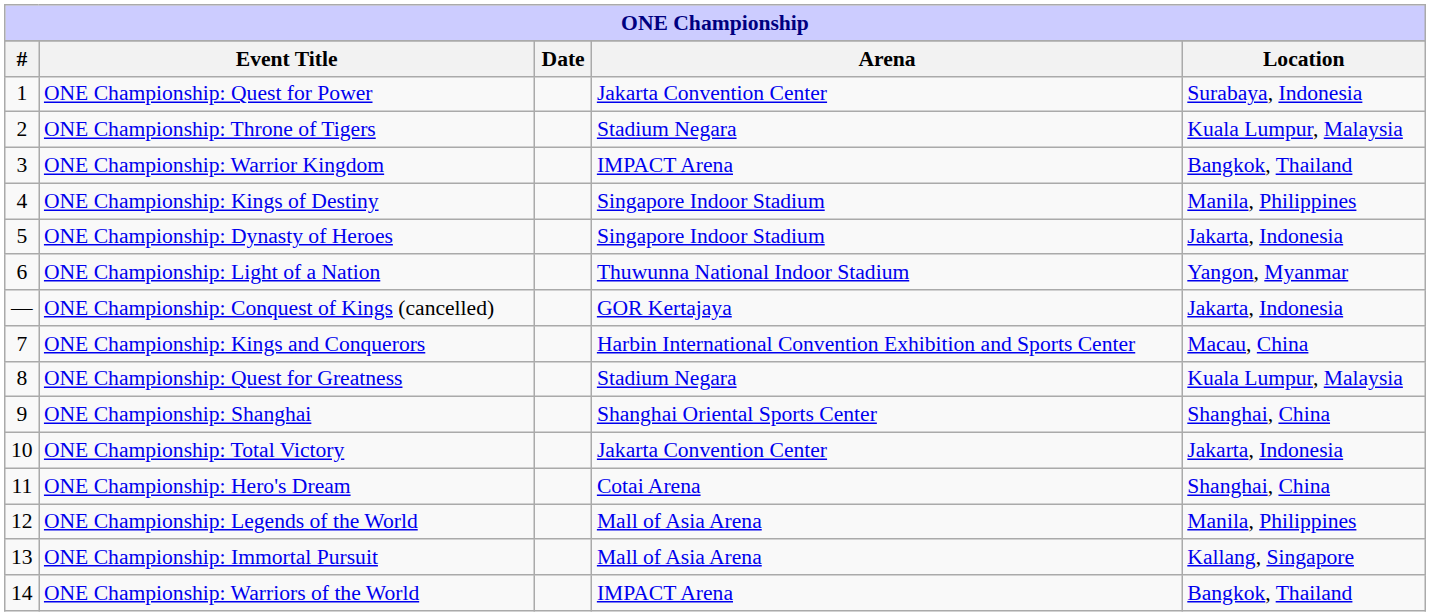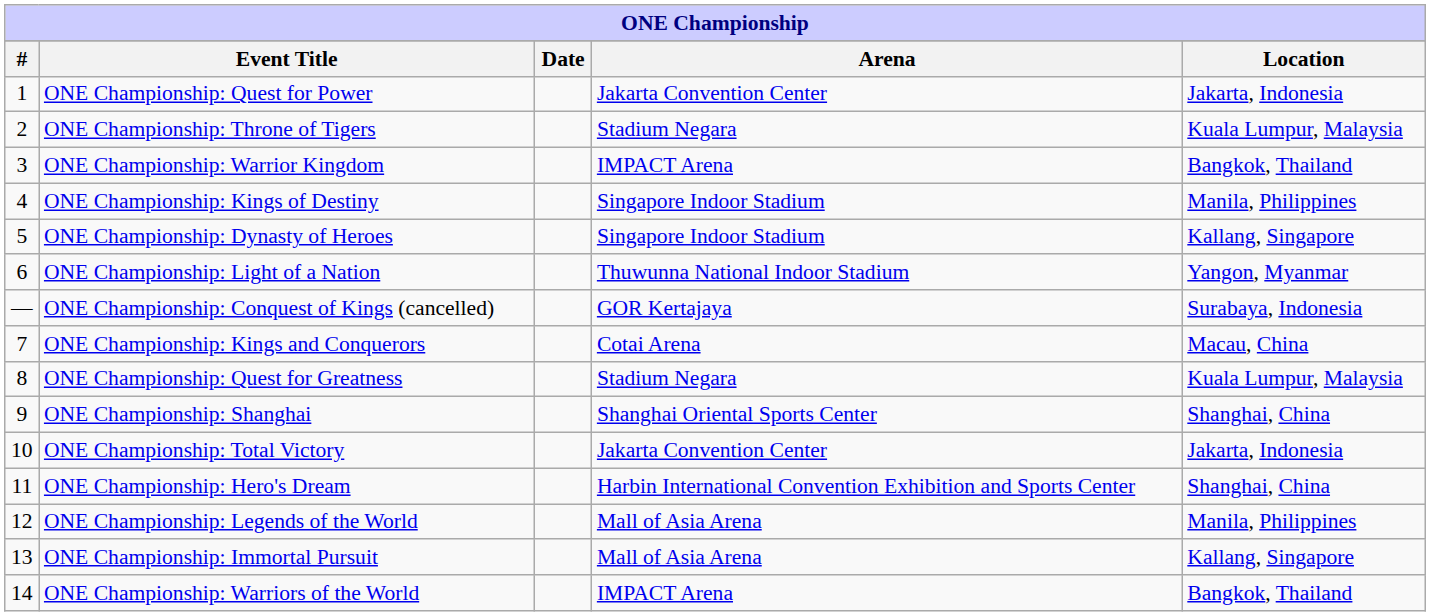 <table class="wikitable" style="width:75%; font-size:90%;">
 <tr>
 <th colspan="8" style="background-color: #ccf; color: #000080; text-align: center;"><strong>ONE Championship</strong></th>
 </tr>
 <tr>
 </tr>
 <tr>
 <th scope="col">#</th>
 <th scope="col">Event Title</th>
 <th scope="col">Date</th>
 <th scope="col">Arena</th>
 <th scope="col">Location</th>
 </tr>
 <tr>
 <td align=center>1</td>
 <td><a href='#'>ONE Championship: Quest for Power</a></td>
 <td></td>
 <td><a href='#'>Jakarta Convention Center</a></td>
-<td> <a href='#'>Surabaya</a>, <a href='#'>Indonesia</a></td>
+<td> <a href='#'>Jakarta</a>, <a href='#'>Indonesia</a></td>
 </tr>
 <tr>
 <td align=center>2</td>
 <td><a href='#'>ONE Championship: Throne of Tigers</a></td>
 <td></td>
 <td><a href='#'>Stadium Negara</a></td>
 <td> <a href='#'>Kuala Lumpur</a>, <a href='#'>Malaysia</a></td>
 </tr>
 <tr>
 <td align=center>3</td>
 <td><a href='#'>ONE Championship: Warrior Kingdom</a></td>
 <td></td>
 <td><a href='#'>IMPACT Arena</a></td>
 <td> <a href='#'>Bangkok</a>, <a href='#'>Thailand</a></td>
 </tr>
 <tr>
 <td align=center>4</td>
 <td><a href='#'>ONE Championship: Kings of Destiny</a></td>
 <td></td>
 <td><a href='#'>Singapore Indoor Stadium</a></td>
 <td> <a href='#'>Manila</a>, <a href='#'>Philippines</a></td>
 </tr>
 <tr>
 <td align=center>5</td>
 <td><a href='#'>ONE Championship: Dynasty of Heroes</a></td>
 <td></td>
 <td><a href='#'>Singapore Indoor Stadium</a></td>
-<td> <a href='#'>Jakarta</a>, <a href='#'>Indonesia</a></td>
+<td> <a href='#'>Kallang</a>, <a href='#'>Singapore</a></td>
 </tr>
 <tr>
 <td align=center>6</td>
 <td><a href='#'>ONE Championship: Light of a Nation</a></td>
 <td></td>
 <td><a href='#'>Thuwunna National Indoor Stadium</a></td>
 <td> <a href='#'>Yangon</a>, <a href='#'>Myanmar</a></td>
 </tr>
 <tr>
 <td align=center>—</td>
 <td><a href='#'>ONE Championship: Conquest of Kings</a> (cancelled)</td>
 <td></td>
 <td><a href='#'>GOR Kertajaya</a></td>
-<td> <a href='#'>Jakarta</a>, <a href='#'>Indonesia</a></td>
+<td> <a href='#'>Surabaya</a>, <a href='#'>Indonesia</a></td>
 </tr>
 <tr>
 <td align=center>7</td>
 <td><a href='#'>ONE Championship: Kings and Conquerors</a></td>
 <td></td>
-<td><a href='#'>Harbin International Convention Exhibition and Sports Center</a></td>
+<td><a href='#'>Cotai Arena</a></td>
 <td> <a href='#'>Macau</a>, <a href='#'>China</a></td>
 </tr>
 <tr>
 <td align=center>8</td>
 <td><a href='#'>ONE Championship: Quest for Greatness</a></td>
 <td></td>
 <td><a href='#'>Stadium Negara</a></td>
 <td> <a href='#'>Kuala Lumpur</a>, <a href='#'>Malaysia</a></td>
 </tr>
 <tr>
 <td align=center>9</td>
 <td><a href='#'>ONE Championship: Shanghai</a></td>
 <td></td>
 <td><a href='#'>Shanghai Oriental Sports Center</a></td>
 <td> <a href='#'>Shanghai</a>, <a href='#'>China</a></td>
 </tr>
 <tr>
 <td align=center>10</td>
 <td><a href='#'>ONE Championship: Total Victory</a></td>
 <td></td>
 <td><a href='#'>Jakarta Convention Center</a></td>
 <td> <a href='#'>Jakarta</a>, <a href='#'>Indonesia</a></td>
 </tr>
 <tr>
 <td align=center>11</td>
 <td><a href='#'>ONE Championship: Hero's Dream</a></td>
 <td></td>
-<td><a href='#'>Cotai Arena</a></td>
+<td><a href='#'>Harbin International Convention Exhibition and Sports Center</a></td>
 <td> <a href='#'>Shanghai</a>, <a href='#'>China</a></td>
 </tr>
 <tr>
 <td align=center>12</td>
 <td><a href='#'>ONE Championship: Legends of the World</a></td>
 <td></td>
 <td><a href='#'>Mall of Asia Arena</a></td>
 <td> <a href='#'>Manila</a>, <a href='#'>Philippines</a></td>
 </tr>
 <tr>
 <td align=center>13</td>
 <td><a href='#'>ONE Championship: Immortal Pursuit</a></td>
 <td></td>
 <td><a href='#'>Mall of Asia Arena</a></td>
 <td> <a href='#'>Kallang</a>, <a href='#'>Singapore</a></td>
 </tr>
 <tr>
 <td align=center>14</td>
 <td><a href='#'>ONE Championship: Warriors of the World</a></td>
 <td></td>
 <td><a href='#'>IMPACT Arena</a></td>
 <td> <a href='#'>Bangkok</a>, <a href='#'>Thailand</a></td>
 </tr>
 </table>
